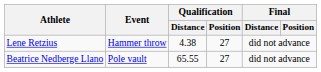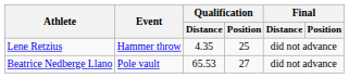 <table class=wikitable style="font-size:90%">
 <tr>
 <th rowspan="2">Athlete</th>
 <th rowspan="2">Event</th>
 <th colspan="2">Qualification</th>
 <th colspan="2">Final</th>
 </tr>
 <tr style="font-size:95%">
 <th>Distance</th>
 <th>Position</th>
 <th>Distance</th>
 <th>Position</th>
 </tr>
 <tr style=text-align:center>
 <td style=text-align:left><a href='#'>Lene Retzius</a></td>
 <td style=text-align:left><a href='#'>Hammer throw</a></td>
-<td>4.38</td>
-<td>27</td>
+<td>4.35</td>
+<td>25</td>
 <td colspan=2>did not advance</td>
 </tr>
 <tr style=text-align:center>
 <td style=text-align:left><a href='#'>Beatrice Nedberge Llano</a></td>
 <td style=text-align:left><a href='#'>Pole vault</a></td>
-<td>65.55</td>
+<td>65.53</td>
 <td>27</td>
 <td colspan=2>did not advance</td>
 </tr>
 </table>
